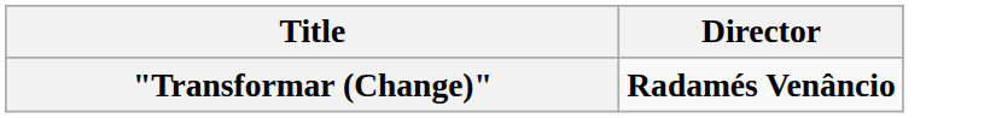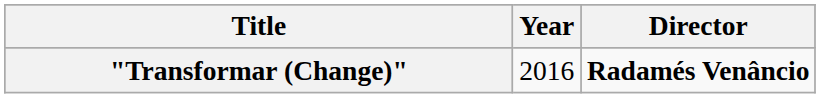 <table class="wikitable plainrowheaders" style=text-align:center>
 <tr>
 <th scope="col" style="width:18em;">Title</th>
+<th scope="col">Year</th>
 <th scope="col">Director</th>
 </tr>
 <tr>
 <th scope="row">"Transformar (Change)"</th>
+<td>2016</td>
 <td><strong>Radamés Venâncio</strong></td>
 </tr>
 </table>
